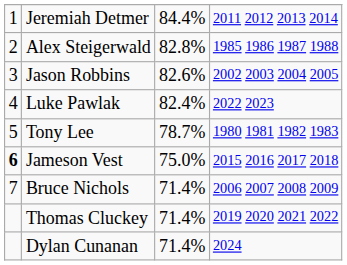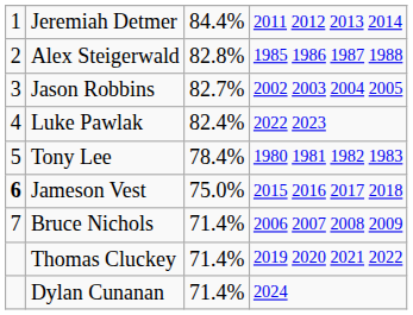 <table class="wikitable">
 <tr>
 </tr>
 <tr>
 <td>1</td>
 <td>Jeremiah Detmer</td>
 <td><abbr>84.4%</abbr></td>
 <td style="font-size:80%;"><a href='#'>2011</a> <a href='#'>2012</a> <a href='#'>2013</a> <a href='#'>2014</a></td>
 </tr>
 <tr>
 <td>2</td>
 <td>Alex Steigerwald</td>
 <td><abbr>82.8%</abbr></td>
 <td style="font-size:80%;"><a href='#'>1985</a> <a href='#'>1986</a> <a href='#'>1987</a> <a href='#'>1988</a></td>
 </tr>
 <tr>
 <td>3</td>
 <td>Jason Robbins</td>
-<td><abbr>82.6%</abbr></td>
+<td><abbr>82.7%</abbr></td>
 <td style="font-size:80%;"><a href='#'>2002</a> <a href='#'>2003</a> <a href='#'>2004</a> <a href='#'>2005</a></td>
 </tr>
 <tr>
 <td>4</td>
 <td>Luke Pawlak</td>
 <td><abbr>82.4%</abbr></td>
 <td style="font-size:80%;"><a href='#'>2022</a> <a href='#'>2023</a></td>
 </tr>
 <tr>
 <td>5</td>
 <td>Tony Lee</td>
-<td><abbr>78.7%</abbr></td>
+<td><abbr>78.4%</abbr></td>
 <td style="font-size:80%;"><a href='#'>1980</a> <a href='#'>1981</a> <a href='#'>1982</a> <a href='#'>1983</a></td>
 </tr>
 <tr>
 <td><strong>6</strong></td>
 <td>Jameson Vest</td>
 <td><abbr>75.0%</abbr></td>
 <td style="font-size:80%;"><a href='#'>2015</a> <a href='#'>2016</a> <a href='#'>2017</a> <a href='#'>2018</a></td>
 </tr>
 <tr>
 <td>7</td>
 <td>Bruce Nichols</td>
 <td><abbr>71.4%</abbr></td>
 <td style="font-size:80%;"><a href='#'>2006</a> <a href='#'>2007</a> <a href='#'>2008</a> <a href='#'>2009</a></td>
 </tr>
 <tr>
 <td></td>
 <td>Thomas Cluckey</td>
 <td><abbr>71.4%</abbr></td>
 <td style="font-size:80%;"><a href='#'>2019</a> <a href='#'>2020</a> <a href='#'>2021</a> <a href='#'>2022</a></td>
 </tr>
 <tr>
 <td></td>
 <td>Dylan Cunanan</td>
 <td><abbr>71.4%</abbr></td>
 <td style="font-size:80%;"><a href='#'>2024</a></td>
 </tr>
 </table>
